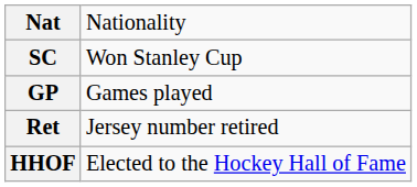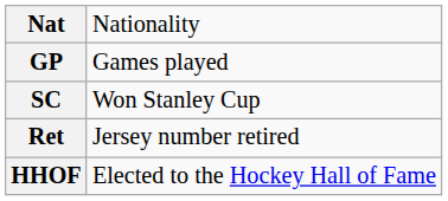 <table class="wikitable">
 <tr>
 <th>Nat</th>
 <td>Nationality</td>
 </tr>
 <tr>
+<th>GP</th>
+<td>Games played</td>
+</tr>
+<tr>
 <th>SC</th>
 <td>Won Stanley Cup</td>
-</tr>
-<tr>
-<th>GP</th>
-<td>Games played</td>
 </tr>
 <tr>
 <th>Ret</th>
 <td>Jersey number retired</td>
 </tr>
 <tr>
 <th>HHOF</th>
 <td>Elected to the <a href='#'>Hockey Hall of Fame</a></td>
 </tr>
 </table>
